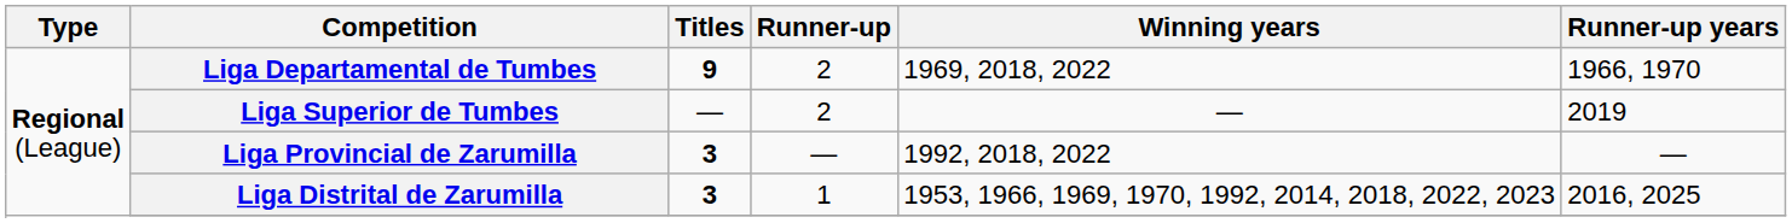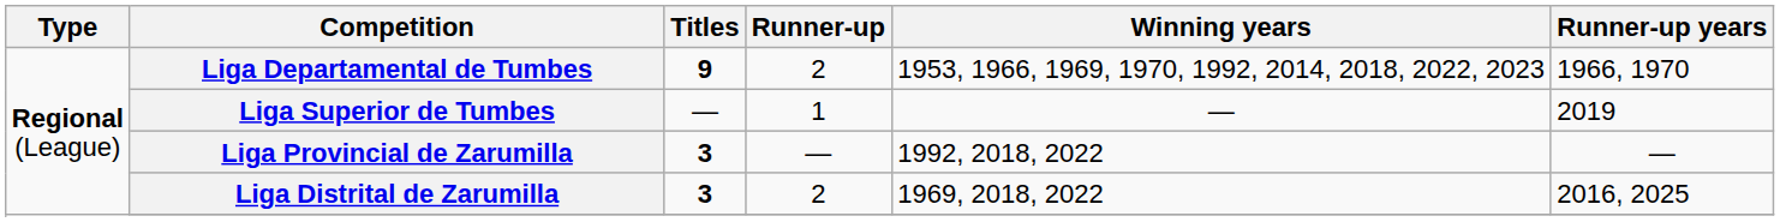 <table class="wikitable plainrowheaders" style="font-size:95%; text-align:center;">
 <tr>
 <th>Type</th>
 <th width=300px>Competition</th>
 <th>Titles</th>
 <th>Runner-up</th>
 <th>Winning years</th>
 <th>Runner-up years</th>
 </tr>
 <tr>
 <td rowspan=5><strong>Regional</strong><br>(League)</td>
 <th scope=col><a href='#'>Liga Departamental de Tumbes</a></th>
 <td><strong>9</strong></td>
 <td>2</td>
-<td align="left">1969, 2018, 2022</td>
+<td align="left">1953, 1966, 1969, 1970, 1992, 2014, 2018, 2022, 2023</td>
 <td align="left">1966, 1970</td>
 </tr>
 <tr>
 <th scope=col><a href='#'>Liga Superior de Tumbes</a></th>
 <td style="text-align:center;">—</td>
-<td>2</td>
+<td>1</td>
 <td style="text-align:center;">—</td>
 <td align="left">2019</td>
 </tr>
 <tr>
 <th scope=col><a href='#'>Liga Provincial de Zarumilla</a></th>
 <td><strong>3</strong></td>
 <td style="text-align:center;">—</td>
 <td align="left">1992, 2018, 2022</td>
 <td style="text-align:center;">—</td>
 </tr>
 <tr>
 <th scope=col><a href='#'>Liga Distrital de Zarumilla</a></th>
 <td><strong>3</strong></td>
-<td>1</td>
-<td align="left">1953, 1966, 1969, 1970, 1992, 2014, 2018, 2022, 2023</td>
+<td>2</td>
+<td align="left">1969, 2018, 2022</td>
 <td align="left">2016, 2025</td>
 </tr>
 <tr>
 </tr>
 </table>
